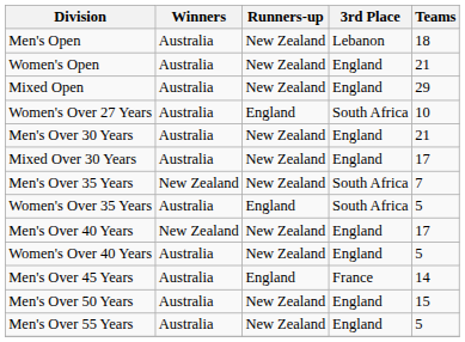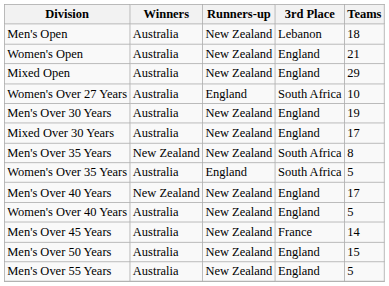 <table class="wikitable">
 <tr>
 <th>Division</th>
 <th>Winners</th>
 <th>Runners-up</th>
 <th>3rd Place</th>
 <th>Teams</th>
 </tr>
 <tr>
 <td>Men's Open</td>
 <td>Australia</td>
 <td>New Zealand</td>
 <td>Lebanon</td>
 <td>18</td>
 </tr>
 <tr>
 <td>Women's Open</td>
 <td>Australia</td>
 <td>New Zealand</td>
 <td>England</td>
 <td>21</td>
 </tr>
 <tr>
 <td>Mixed Open</td>
 <td>Australia</td>
 <td>New Zealand</td>
 <td>England</td>
 <td>29</td>
 </tr>
 <tr>
 <td>Women's Over 27 Years</td>
 <td>Australia</td>
 <td>England</td>
 <td>South Africa</td>
 <td>10</td>
 </tr>
 <tr>
 <td>Men's Over 30 Years</td>
 <td>Australia</td>
 <td>New Zealand</td>
 <td>England</td>
-<td>21</td>
+<td>19</td>
 </tr>
 <tr>
 <td>Mixed Over 30 Years</td>
 <td>Australia</td>
 <td>New Zealand</td>
 <td>England</td>
 <td>17</td>
 </tr>
 <tr>
 <td>Men's Over 35 Years</td>
 <td>New Zealand</td>
 <td>New Zealand</td>
 <td>South Africa</td>
-<td>7</td>
+<td>8</td>
 </tr>
 <tr>
 <td>Women's Over 35 Years</td>
 <td>Australia</td>
 <td>England</td>
 <td>South Africa</td>
 <td>5</td>
 </tr>
 <tr>
 <td>Men's Over 40 Years</td>
 <td>New Zealand</td>
 <td>New Zealand</td>
 <td>England</td>
 <td>17</td>
 </tr>
 <tr>
 <td>Women's Over 40 Years</td>
 <td>Australia</td>
 <td>New Zealand</td>
 <td>England</td>
 <td>5</td>
 </tr>
 <tr>
 <td>Men's Over 45 Years</td>
 <td>Australia</td>
-<td>England</td>
+<td>New Zealand</td>
 <td>France</td>
 <td>14</td>
 </tr>
 <tr>
 <td>Men's Over 50 Years</td>
 <td>Australia</td>
 <td>New Zealand</td>
 <td>England</td>
 <td>15</td>
 </tr>
 <tr>
 <td>Men's Over 55 Years</td>
 <td>Australia</td>
 <td>New Zealand</td>
 <td>England</td>
 <td>5</td>
 </tr>
 <tr>
 </tr>
 </table>
